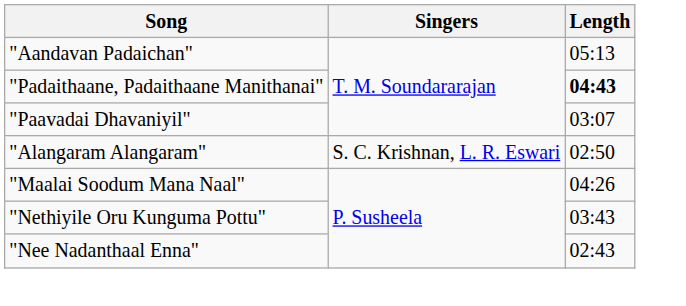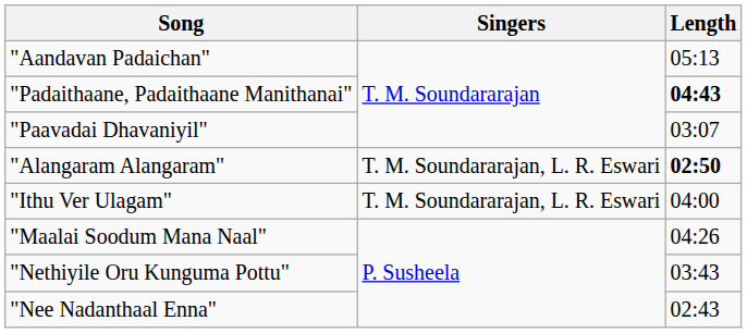 <table class="wikitable" style="font-size:95%;">
 <tr>
 <th>Song</th>
 <th>Singers</th>
 <th>Length</th>
 </tr>
 <tr>
 <td>"Aandavan Padaichan"</td>
 <td rowspan=3><a href='#'>T. M. Soundararajan</a></td>
 <td>05:13</td>
 </tr>
 <tr>
 <td>"Padaithaane, Padaithaane Manithanai"</td>
 <td><strong>04:43</strong></td>
 </tr>
 <tr>
 <td>"Paavadai Dhavaniyil"</td>
 <td>03:07</td>
 </tr>
 <tr>
 <td>"Alangaram Alangaram"</td>
-<td>S. C. Krishnan, <a href='#'>L. R. Eswari</a></td>
-<td>02:50</td>
+<td>T. M. Soundararajan, L. R. Eswari</td>
+<td><strong>02:50</strong></td>
+</tr>
+<tr>
+<td>"Ithu Ver Ulagam"</td>
+<td>T. M. Soundararajan, L. R. Eswari</td>
+<td>04:00</td>
 </tr>
 <tr>
 <td>"Maalai Soodum Mana Naal"</td>
 <td rowspan=3><a href='#'>P. Susheela</a></td>
 <td>04:26</td>
 </tr>
 <tr>
 <td>"Nethiyile Oru Kunguma Pottu"</td>
 <td>03:43</td>
 </tr>
 <tr>
 <td>"Nee Nadanthaal Enna"</td>
 <td>02:43</td>
 </tr>
 </table>
